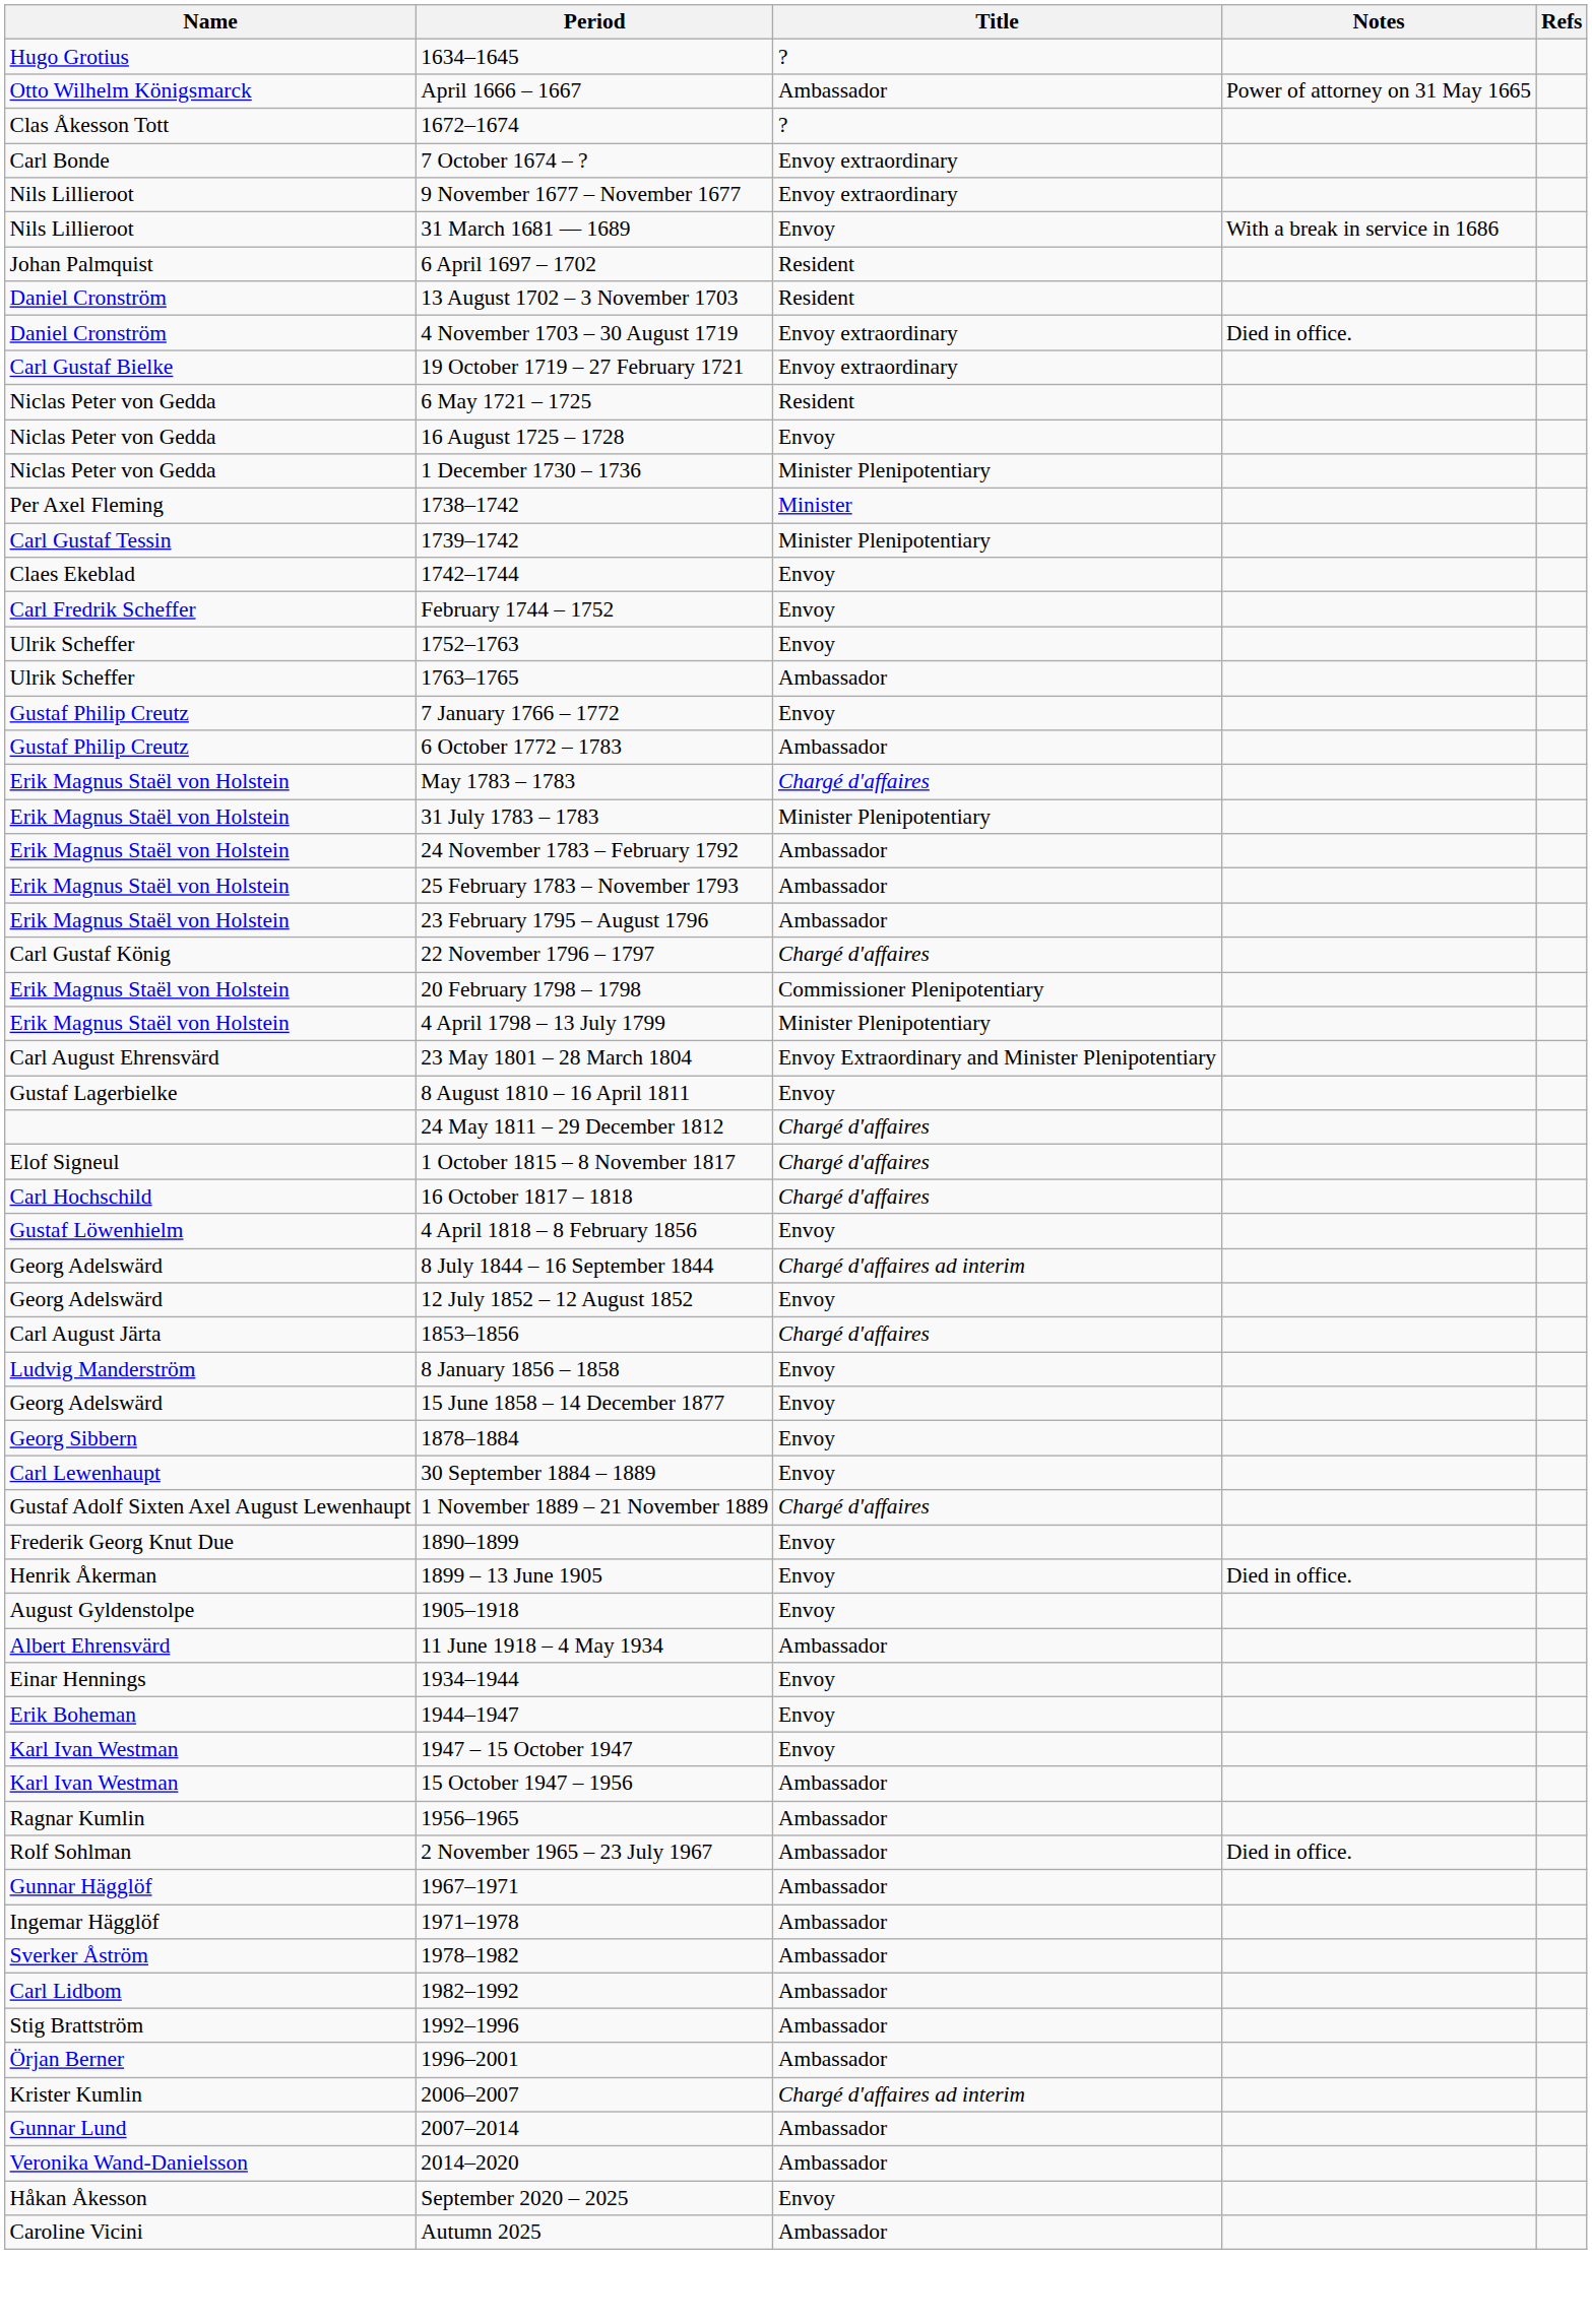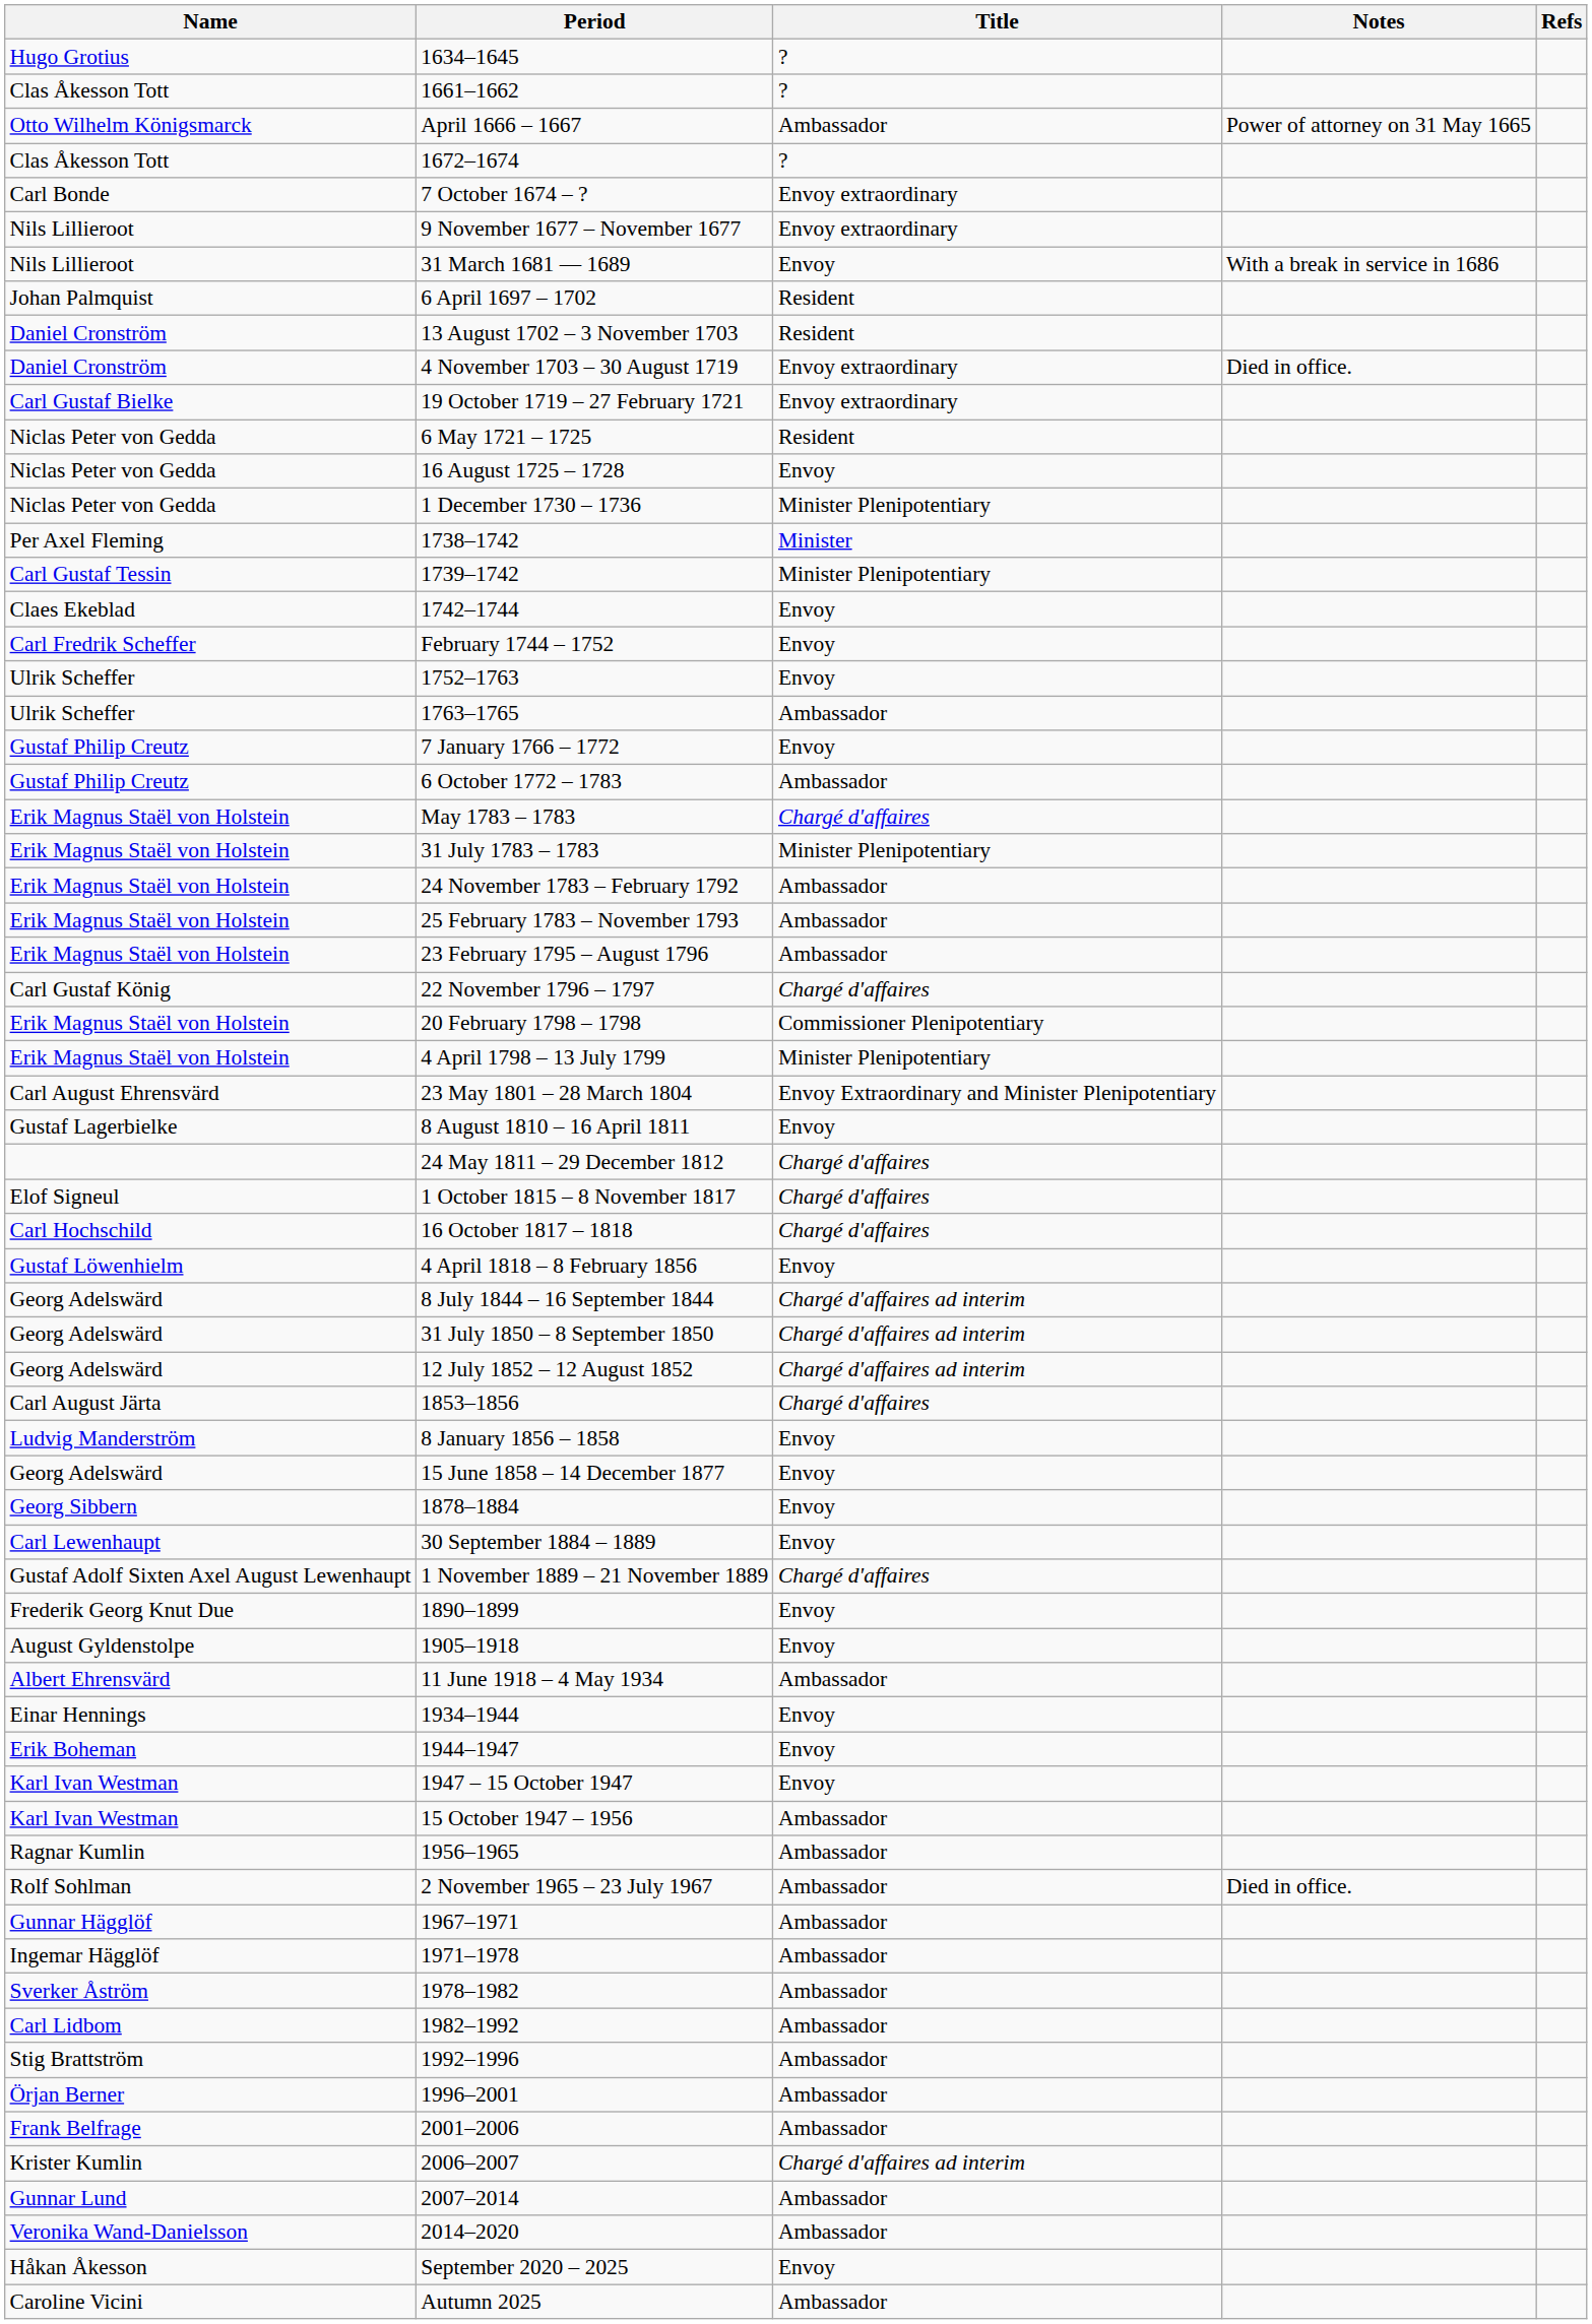 <table class="wikitable">
 <tr>
 <th>Name</th>
 <th>Period</th>
 <th>Title</th>
 <th>Notes</th>
 <th>Refs</th>
 </tr>
 <tr>
 <td><a href='#'>Hugo Grotius</a></td>
 <td>1634–1645</td>
+<td>?</td>
+<td></td>
+<td></td>
+</tr>
+<tr>
+<td>Clas Åkesson Tott</td>
+<td>1661–1662</td>
 <td>?</td>
 <td></td>
 <td></td>
 </tr>
 <tr>
 <td><a href='#'>Otto Wilhelm Königsmarck</a></td>
 <td>April 1666 – 1667</td>
 <td>Ambassador</td>
 <td>Power of attorney on 31 May 1665</td>
 <td></td>
 </tr>
 <tr>
 <td>Clas Åkesson Tott</td>
 <td>1672–1674</td>
 <td>?</td>
 <td></td>
 <td></td>
 </tr>
 <tr>
 <td>Carl Bonde</td>
 <td>7 October 1674 – ?</td>
 <td>Envoy extraordinary</td>
 <td></td>
 <td></td>
 </tr>
 <tr>
 <td>Nils Lillieroot</td>
 <td>9 November 1677 – November 1677</td>
 <td>Envoy extraordinary</td>
 <td></td>
 <td></td>
 </tr>
 <tr>
 <td>Nils Lillieroot</td>
 <td>31 March 1681 — 1689</td>
 <td>Envoy</td>
 <td>With a break in service in 1686</td>
 <td></td>
 </tr>
 <tr>
 <td>Johan Palmquist</td>
 <td>6 April 1697 – 1702</td>
 <td>Resident</td>
 <td></td>
 <td></td>
 </tr>
 <tr>
 <td><a href='#'>Daniel Cronström</a></td>
 <td>13 August 1702 – 3 November 1703</td>
 <td>Resident</td>
 <td></td>
 <td></td>
 </tr>
 <tr>
 <td><a href='#'>Daniel Cronström</a></td>
 <td>4 November 1703 – 30 August 1719</td>
 <td>Envoy extraordinary</td>
 <td>Died in office.</td>
 <td></td>
 </tr>
 <tr>
 <td><a href='#'>Carl Gustaf Bielke</a></td>
 <td>19 October 1719 – 27 February 1721</td>
 <td>Envoy extraordinary</td>
 <td></td>
 <td></td>
 </tr>
 <tr>
 <td>Niclas Peter von Gedda</td>
 <td>6 May 1721 – 1725</td>
 <td>Resident</td>
 <td></td>
 <td></td>
 </tr>
 <tr>
 <td>Niclas Peter von Gedda</td>
 <td>16 August 1725 – 1728</td>
 <td>Envoy</td>
 <td></td>
 <td></td>
 </tr>
 <tr>
 <td>Niclas Peter von Gedda</td>
 <td>1 December 1730 – 1736</td>
 <td>Minister Plenipotentiary</td>
 <td></td>
 <td></td>
 </tr>
 <tr>
 <td>Per Axel Fleming</td>
 <td>1738–1742</td>
 <td><a href='#'>Minister</a></td>
 <td></td>
 <td></td>
 </tr>
 <tr>
 <td><a href='#'>Carl Gustaf Tessin</a></td>
 <td>1739–1742</td>
 <td>Minister Plenipotentiary</td>
 <td></td>
 <td></td>
 </tr>
 <tr>
 <td>Claes Ekeblad</td>
 <td>1742–1744</td>
 <td>Envoy</td>
 <td></td>
 <td></td>
 </tr>
 <tr>
 <td><a href='#'>Carl Fredrik Scheffer</a></td>
 <td>February 1744 – 1752</td>
 <td>Envoy</td>
 <td></td>
 <td></td>
 </tr>
 <tr>
 <td>Ulrik Scheffer</td>
 <td>1752–1763</td>
 <td>Envoy</td>
 <td></td>
 <td></td>
 </tr>
 <tr>
 <td>Ulrik Scheffer</td>
 <td>1763–1765</td>
 <td>Ambassador</td>
 <td></td>
 <td></td>
 </tr>
 <tr>
 <td><a href='#'>Gustaf Philip Creutz</a></td>
 <td>7 January 1766 – 1772</td>
 <td>Envoy</td>
 <td></td>
 <td></td>
 </tr>
 <tr>
 <td><a href='#'>Gustaf Philip Creutz</a></td>
 <td>6 October 1772 – 1783</td>
 <td>Ambassador</td>
 <td></td>
 <td></td>
 </tr>
 <tr>
 <td><a href='#'>Erik Magnus Staël von Holstein</a></td>
 <td>May 1783 – 1783</td>
 <td><em><a href='#'>Chargé d'affaires</a></em></td>
 <td></td>
 <td></td>
 </tr>
 <tr>
 <td><a href='#'>Erik Magnus Staël von Holstein</a></td>
 <td>31 July 1783 – 1783</td>
 <td>Minister Plenipotentiary</td>
 <td></td>
 <td></td>
 </tr>
 <tr>
 <td><a href='#'>Erik Magnus Staël von Holstein</a></td>
 <td>24 November 1783 – February 1792</td>
 <td>Ambassador</td>
 <td></td>
 <td></td>
 </tr>
 <tr>
 <td><a href='#'>Erik Magnus Staël von Holstein</a></td>
 <td>25 February 1783 – November 1793</td>
 <td>Ambassador</td>
 <td></td>
 <td></td>
 </tr>
 <tr>
 <td><a href='#'>Erik Magnus Staël von Holstein</a></td>
 <td>23 February 1795 – August 1796</td>
 <td>Ambassador</td>
 <td></td>
 <td></td>
 </tr>
 <tr>
 <td>Carl Gustaf König</td>
 <td>22 November 1796 – 1797</td>
 <td><em>Chargé d'affaires</em></td>
 <td></td>
 <td></td>
 </tr>
 <tr>
 <td><a href='#'>Erik Magnus Staël von Holstein</a></td>
 <td>20 February 1798 – 1798</td>
 <td>Commissioner Plenipotentiary</td>
 <td></td>
 <td></td>
 </tr>
 <tr>
 <td><a href='#'>Erik Magnus Staël von Holstein</a></td>
 <td>4 April 1798 – 13 July 1799</td>
 <td>Minister Plenipotentiary</td>
 <td></td>
 <td></td>
 </tr>
 <tr>
 <td>Carl August Ehrensvärd</td>
 <td>23 May 1801 – 28 March 1804</td>
 <td>Envoy Extraordinary and Minister Plenipotentiary</td>
 <td></td>
 <td></td>
 </tr>
 <tr>
 <td>Gustaf Lagerbielke</td>
 <td>8 August 1810 – 16 April 1811</td>
 <td>Envoy</td>
 <td></td>
 <td></td>
 </tr>
 <tr>
 <td></td>
 <td>24 May 1811 – 29 December 1812</td>
 <td><em>Chargé d'affaires</em></td>
 <td></td>
 <td></td>
 </tr>
 <tr>
 <td>Elof Signeul</td>
 <td>1 October 1815 – 8 November 1817</td>
 <td><em>Chargé d'affaires</em></td>
 <td></td>
 <td></td>
 </tr>
 <tr>
 <td><a href='#'>Carl Hochschild</a></td>
 <td>16 October 1817 – 1818</td>
 <td><em>Chargé d'affaires</em></td>
 <td></td>
 <td></td>
 </tr>
 <tr>
 <td><a href='#'>Gustaf Löwenhielm</a></td>
 <td>4 April 1818 – 8 February 1856</td>
 <td>Envoy</td>
 <td></td>
 <td></td>
 </tr>
 <tr>
 <td>Georg Adelswärd</td>
 <td>8 July 1844 – 16 September 1844</td>
 <td><em>Chargé d'affaires ad interim</em></td>
 <td></td>
 <td></td>
 </tr>
 <tr>
 <td>Georg Adelswärd</td>
+<td>31 July 1850 – 8 September 1850</td>
+<td><em>Chargé d'affaires ad interim</em></td>
+<td></td>
+<td></td>
+</tr>
+<tr>
+<td>Georg Adelswärd</td>
 <td>12 July 1852 – 12 August 1852</td>
-<td>Envoy</td>
+<td><em>Chargé d'affaires ad interim</em></td>
 <td></td>
 <td></td>
 </tr>
 <tr>
 <td>Carl August Järta</td>
 <td>1853–1856</td>
 <td><em>Chargé d'affaires</em></td>
 <td></td>
 <td></td>
 </tr>
 <tr>
 <td><a href='#'>Ludvig Manderström</a></td>
 <td>8 January 1856 – 1858</td>
 <td>Envoy</td>
 <td></td>
 <td></td>
 </tr>
 <tr>
 <td>Georg Adelswärd</td>
 <td>15 June 1858 – 14 December 1877</td>
 <td>Envoy</td>
 <td></td>
 <td></td>
 </tr>
 <tr>
 <td><a href='#'>Georg Sibbern</a></td>
 <td>1878–1884</td>
 <td>Envoy</td>
 <td></td>
 <td></td>
 </tr>
 <tr>
 <td><a href='#'>Carl Lewenhaupt</a></td>
 <td>30 September 1884 – 1889</td>
 <td>Envoy</td>
 <td></td>
 <td></td>
 </tr>
 <tr>
 <td>Gustaf Adolf Sixten Axel August Lewenhaupt</td>
 <td>1 November 1889 – 21 November 1889</td>
 <td><em>Chargé d'affaires</em></td>
 <td></td>
 <td></td>
 </tr>
 <tr>
 <td>Frederik Georg Knut Due</td>
 <td>1890–1899</td>
 <td>Envoy</td>
 <td></td>
-<td></td>
-</tr>
-<tr>
-<td>Henrik Åkerman</td>
-<td>1899 – 13 June 1905</td>
-<td>Envoy</td>
-<td>Died in office.</td>
 <td></td>
 </tr>
 <tr>
 <td>August Gyldenstolpe</td>
 <td>1905–1918</td>
 <td>Envoy</td>
 <td></td>
 <td></td>
 </tr>
 <tr>
 <td><a href='#'>Albert Ehrensvärd</a></td>
 <td>11 June 1918 – 4 May 1934</td>
 <td>Ambassador</td>
 <td></td>
 <td></td>
 </tr>
 <tr>
 <td>Einar Hennings</td>
 <td>1934–1944</td>
 <td>Envoy</td>
 <td></td>
 <td></td>
 </tr>
 <tr>
 <td><a href='#'>Erik Boheman</a></td>
 <td>1944–1947</td>
 <td>Envoy</td>
 <td></td>
 <td></td>
 </tr>
 <tr>
 <td><a href='#'>Karl Ivan Westman</a></td>
 <td>1947 – 15 October 1947</td>
 <td>Envoy</td>
 <td></td>
 <td></td>
 </tr>
 <tr>
 <td><a href='#'>Karl Ivan Westman</a></td>
 <td>15 October 1947 – 1956</td>
 <td>Ambassador</td>
 <td></td>
 <td></td>
 </tr>
 <tr>
 <td>Ragnar Kumlin</td>
 <td>1956–1965</td>
 <td>Ambassador</td>
 <td></td>
 <td></td>
 </tr>
 <tr>
 <td>Rolf Sohlman</td>
 <td>2 November 1965 – 23 July 1967</td>
 <td>Ambassador</td>
 <td>Died in office.</td>
 <td></td>
 </tr>
 <tr>
 <td><a href='#'>Gunnar Hägglöf</a></td>
 <td>1967–1971</td>
 <td>Ambassador</td>
 <td></td>
 <td></td>
 </tr>
 <tr>
 <td>Ingemar Hägglöf</td>
 <td>1971–1978</td>
 <td>Ambassador</td>
 <td></td>
 <td></td>
 </tr>
 <tr>
 <td><a href='#'>Sverker Åström</a></td>
 <td>1978–1982</td>
 <td>Ambassador</td>
 <td></td>
 <td></td>
 </tr>
 <tr>
 <td><a href='#'>Carl Lidbom</a></td>
 <td>1982–1992</td>
 <td>Ambassador</td>
 <td></td>
 <td></td>
 </tr>
 <tr>
 <td>Stig Brattström</td>
 <td>1992–1996</td>
 <td>Ambassador</td>
 <td></td>
 <td></td>
 </tr>
 <tr>
 <td><a href='#'>Örjan Berner</a></td>
 <td>1996–2001</td>
 <td>Ambassador</td>
 <td></td>
 <td></td>
 </tr>
 <tr>
+<td><a href='#'>Frank Belfrage</a></td>
+<td>2001–2006</td>
+<td>Ambassador</td>
+<td></td>
+<td></td>
+</tr>
+<tr>
 <td>Krister Kumlin</td>
 <td>2006–2007</td>
 <td><em>Chargé d'affaires ad interim</em></td>
 <td></td>
 <td></td>
 </tr>
 <tr>
 <td><a href='#'>Gunnar Lund</a></td>
 <td>2007–2014</td>
 <td>Ambassador</td>
 <td></td>
 <td></td>
 </tr>
 <tr>
 <td><a href='#'>Veronika Wand-Danielsson</a></td>
 <td>2014–2020</td>
 <td>Ambassador</td>
 <td></td>
 <td></td>
 </tr>
 <tr>
 <td>Håkan Åkesson</td>
 <td>September 2020 – 2025</td>
 <td>Envoy</td>
 <td></td>
 <td></td>
 </tr>
 <tr>
 <td>Caroline Vicini</td>
 <td>Autumn 2025</td>
 <td>Ambassador</td>
 <td></td>
 <td></td>
 </tr>
 </table>
